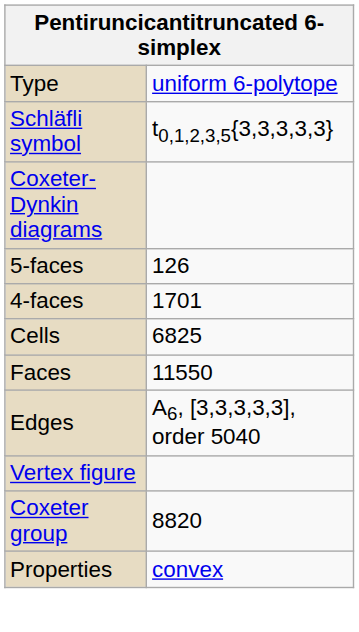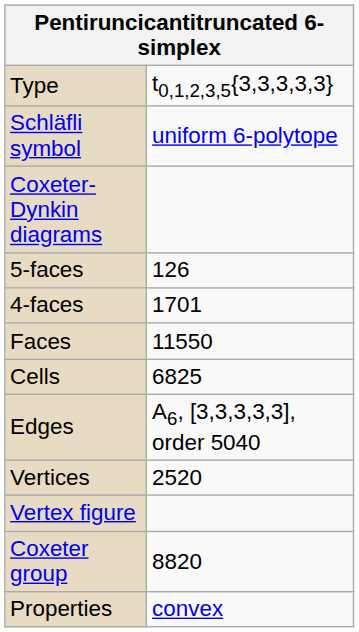 <table class="wikitable" align="right" style="margin-left:10px" width="250">
 <tr>
 <th bgcolor=#e7dcc3 colspan=2>Pentiruncicantitruncated 6-simplex</th>
 </tr>
 <tr>
 <td bgcolor=#e7dcc3>Type</td>
-<td><a href='#'>uniform 6-polytope</a></td>
+<td>t<sub>0,1,2,3,5</sub>{3,3,3,3,3}</td>
 </tr>
 <tr>
 <td bgcolor=#e7dcc3><a href='#'>Schläfli symbol</a></td>
-<td>t<sub>0,1,2,3,5</sub>{3,3,3,3,3}</td>
+<td><a href='#'>uniform 6-polytope</a></td>
 </tr>
 <tr>
 <td bgcolor=#e7dcc3><a href='#'>Coxeter-Dynkin diagrams</a></td>
 <td></td>
 </tr>
 <tr>
 <td bgcolor=#e7dcc3>5-faces</td>
 <td>126</td>
 </tr>
 <tr>
 <td bgcolor=#e7dcc3>4-faces</td>
 <td>1701</td>
 </tr>
 <tr>
+<td bgcolor=#e7dcc3>Faces</td>
+<td>11550</td>
+</tr>
+<tr>
 <td bgcolor=#e7dcc3>Cells</td>
 <td>6825</td>
 </tr>
 <tr>
-<td bgcolor=#e7dcc3>Faces</td>
-<td>11550</td>
+<td bgcolor=#e7dcc3>Edges</td>
+<td>A<sub>6</sub>, [3,3,3,3,3], order 5040</td>
 </tr>
 <tr>
-<td bgcolor=#e7dcc3>Edges</td>
-<td>A<sub>6</sub>, [3,3,3,3,3], order 5040</td>
+<td bgcolor=#e7dcc3>Vertices</td>
+<td>2520</td>
 </tr>
 <tr>
 <td bgcolor=#e7dcc3><a href='#'>Vertex figure</a></td>
 <td></td>
 </tr>
 <tr>
 <td bgcolor=#e7dcc3><a href='#'>Coxeter group</a></td>
 <td>8820</td>
 </tr>
 <tr>
 <td bgcolor=#e7dcc3>Properties</td>
 <td><a href='#'>convex</a></td>
 </tr>
 </table>
